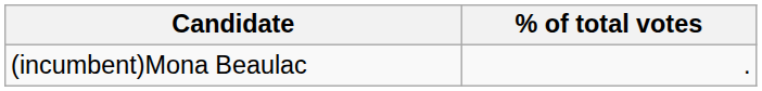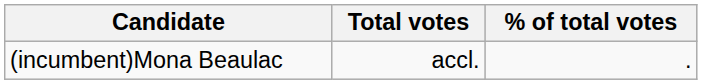 <table class="wikitable" width="475">
 <tr>
 <th align="left">Candidate</th>
+<th align="right">Total votes</th>
 <th align="right">% of total votes</th>
 </tr>
 <tr>
 <td align="left">(incumbent)Mona Beaulac</td>
+<td align="right">accl.</td>
 <td align="right">.</td>
 </tr>
 </table>
